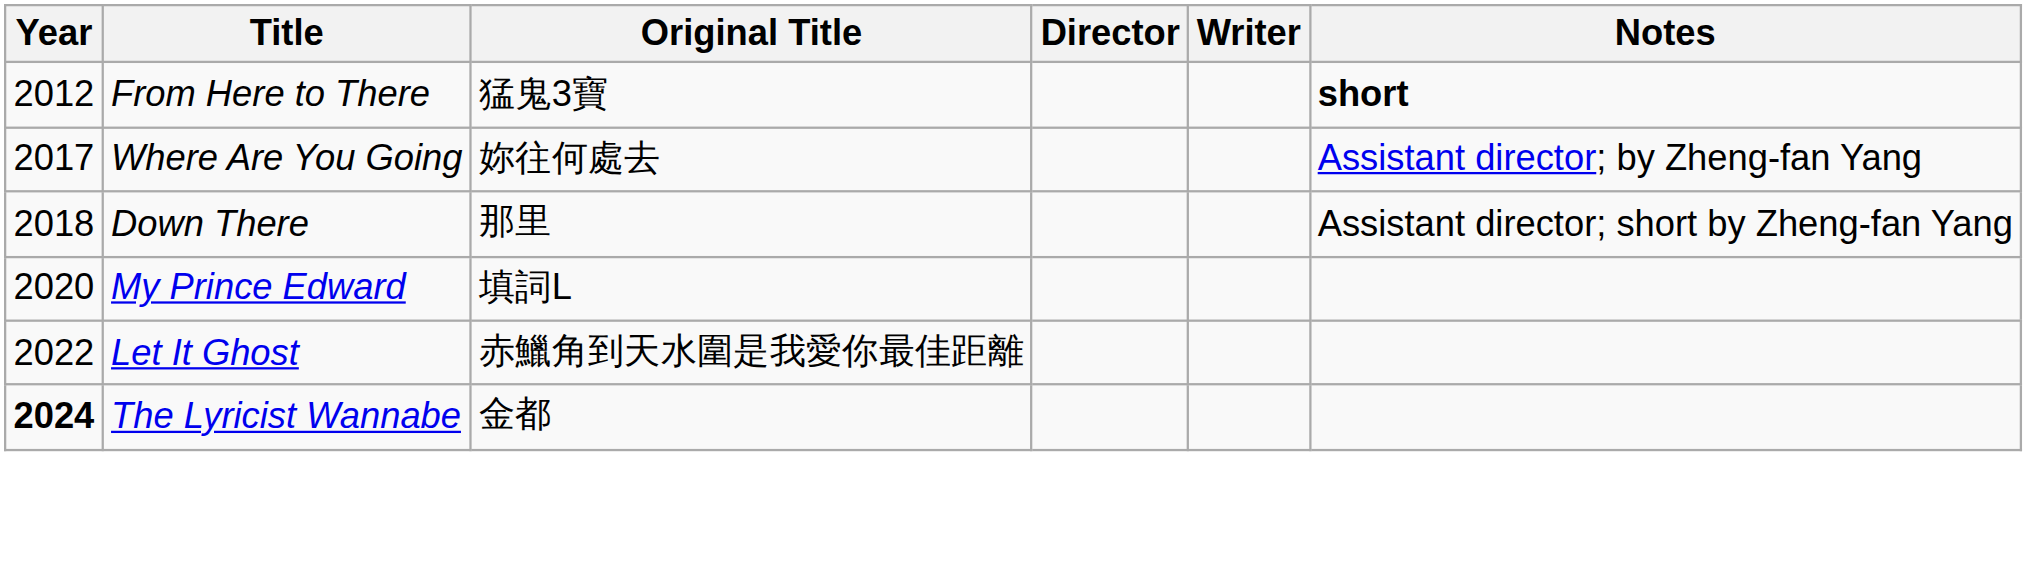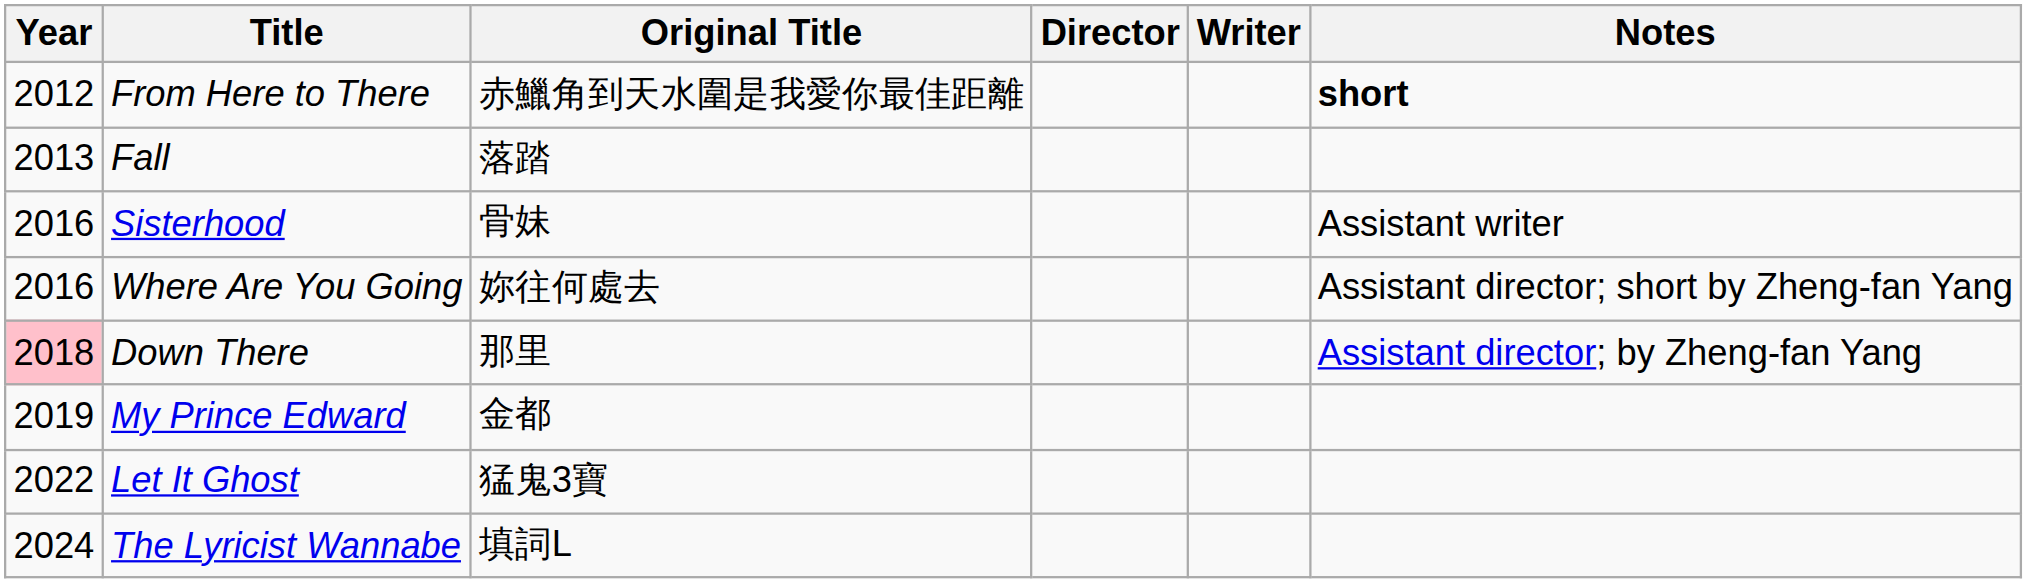 <table class="wikitable">
 <tr>
 <th>Year</th>
 <th>Title</th>
 <th>Original Title</th>
 <th>Director</th>
 <th>Writer</th>
 <th>Notes</th>
 </tr>
 <tr>
 <td>2012</td>
 <td><em>From Here to There</em></td>
-<td>猛鬼3寶</td>
+<td>赤鱲角到天水圍是我愛你最佳距離</td>
 <td></td>
 <td></td>
 <td><strong>short</strong></td>
 </tr>
 <tr>
-<td>2017</td>
+<td>2013</td>
+<td><em>Fall</em></td>
+<td>落踏</td>
+<td></td>
+<td></td>
+<td></td>
+</tr>
+<tr>
+<td>2016</td>
+<td><a href='#'><em>Sisterhood</em></a></td>
+<td>骨妹</td>
+<td></td>
+<td></td>
+<td>Assistant writer</td>
+</tr>
+<tr>
+<td>2016</td>
 <td><em>Where Are You Going</em></td>
 <td>妳往何處去</td>
+<td></td>
+<td></td>
+<td>Assistant director; short by Zheng-fan Yang</td>
+</tr>
+<tr>
+<td style="background: pink;">2018</td>
+<td><em>Down There</em></td>
+<td>那里</td>
 <td></td>
 <td></td>
 <td><a href='#'>Assistant director</a>; by Zheng-fan Yang</td>
 </tr>
 <tr>
-<td>2018</td>
-<td><em>Down There</em></td>
-<td>那里</td>
-<td></td>
-<td></td>
-<td>Assistant director; short by Zheng-fan Yang</td>
-</tr>
-<tr>
-<td>2020</td>
+<td>2019</td>
 <td><em><a href='#'>My Prince Edward</a></em></td>
-<td>填詞L</td>
+<td>金都</td>
 <td></td>
 <td></td>
 </tr>
 <tr>
 <td>2022</td>
 <td><em><a href='#'>Let It Ghost</a></em></td>
-<td>赤鱲角到天水圍是我愛你最佳距離</td>
+<td>猛鬼3寶</td>
 <td></td>
 <td></td>
 <td></td>
 </tr>
 <tr>
-<td><strong>2024</strong></td>
+<td>2024</td>
 <td><em><a href='#'>The Lyricist Wannabe</a></em></td>
-<td>金都</td>
+<td>填詞L</td>
 <td></td>
 <td></td>
 <td></td>
 </tr>
 </table>
